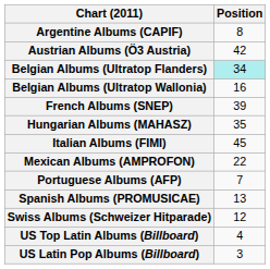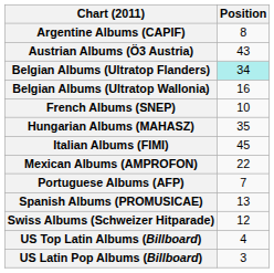 <table class="wikitable sortable plainrowheaders" style="text-align:center">
 <tr>
 <th scope="col">Chart (2011)</th>
 <th scope="col">Position</th>
 </tr>
 <tr>
 <th scope="row">Argentine Albums (CAPIF)</th>
 <td>8</td>
 </tr>
 <tr>
 <th scope="row">Austrian Albums (Ö3 Austria)</th>
-<td>42</td>
+<td>43</td>
 </tr>
 <tr>
 <th scope="row">Belgian Albums (Ultratop Flanders)</th>
 <td style="background: paleturquoise;">34</td>
 </tr>
 <tr>
 <th scope="row">Belgian Albums (Ultratop Wallonia)</th>
 <td>16</td>
 </tr>
 <tr>
 <th scope="row">French Albums (SNEP)</th>
-<td>39</td>
+<td>10</td>
 </tr>
 <tr>
 <th scope="row">Hungarian Albums (MAHASZ)</th>
 <td>35</td>
 </tr>
 <tr>
 <th scope="row">Italian Albums (FIMI)</th>
 <td>45</td>
 </tr>
 <tr>
 <th scope="row">Mexican Albums (AMPROFON)</th>
 <td>22</td>
 </tr>
 <tr>
 <th scope="row">Portuguese Albums (AFP)</th>
 <td>7</td>
 </tr>
 <tr>
 <th scope="row">Spanish Albums (PROMUSICAE)</th>
 <td>13</td>
 </tr>
 <tr>
 <th scope="row">Swiss Albums (Schweizer Hitparade)</th>
 <td>12</td>
 </tr>
 <tr>
 <th scope="row">US Top Latin Albums (<em>Billboard</em>)</th>
 <td>4</td>
 </tr>
 <tr>
 <th scope="row">US Latin Pop Albums (<em>Billboard</em>)</th>
 <td>3</td>
 </tr>
 </table>
